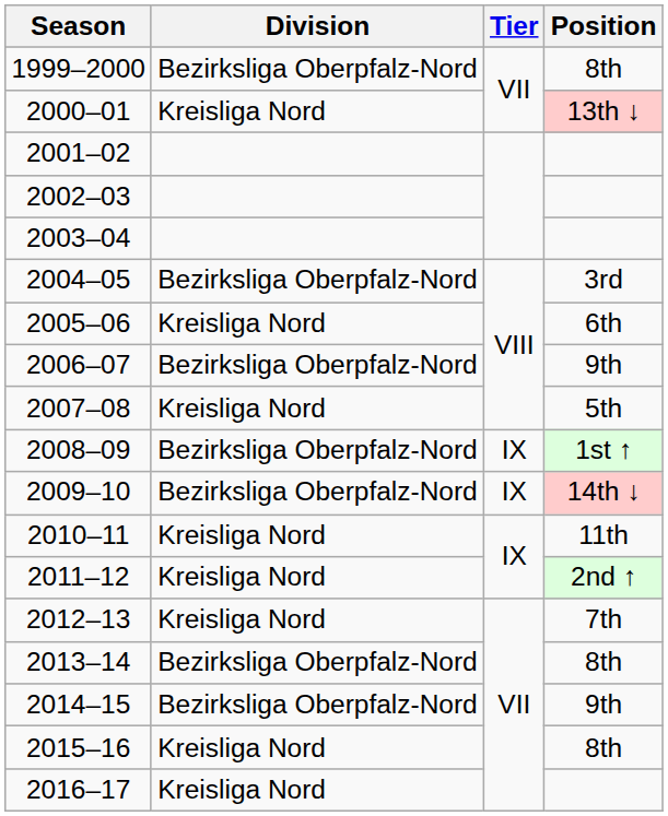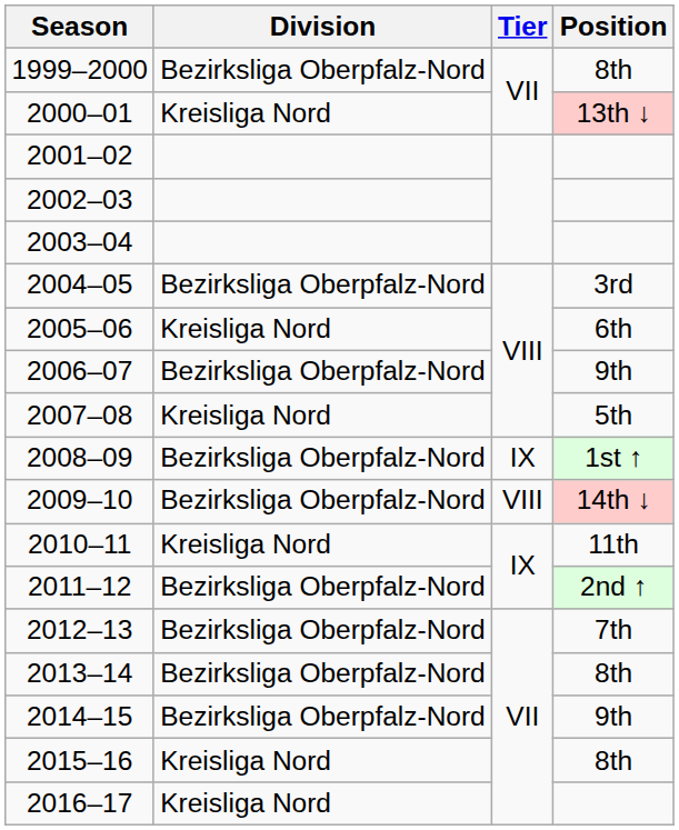 <table class="wikitable">
 <tr>
 <th>Season</th>
 <th>Division</th>
 <th><a href='#'>Tier</a></th>
 <th>Position</th>
 </tr>
 <tr align="center">
 <td>1999–2000</td>
 <td align="left">Bezirksliga Oberpfalz-Nord</td>
 <td rowspan=2>VII</td>
 <td>8th</td>
 </tr>
 <tr align="center">
 <td>2000–01</td>
 <td align="left">Kreisliga Nord</td>
 <td bgcolor="#ffcccc">13th ↓</td>
 </tr>
 <tr align="center">
 <td>2001–02</td>
 <td align="left"></td>
 <td rowspan=3></td>
 <td></td>
 </tr>
 <tr align="center">
 <td>2002–03</td>
 <td align="left"></td>
 <td></td>
 </tr>
 <tr align="center">
 <td>2003–04</td>
 <td align="left"></td>
 <td></td>
 </tr>
 <tr align="center">
 <td>2004–05</td>
 <td align="left">Bezirksliga Oberpfalz-Nord</td>
 <td rowspan=4>VIII</td>
 <td>3rd</td>
 </tr>
 <tr align="center">
 <td>2005–06</td>
 <td align="left">Kreisliga Nord</td>
 <td>6th</td>
 </tr>
 <tr align="center">
 <td>2006–07</td>
 <td align="left">Bezirksliga Oberpfalz-Nord</td>
 <td>9th</td>
 </tr>
 <tr align="center">
 <td>2007–08</td>
 <td align="left">Kreisliga Nord</td>
 <td>5th</td>
 </tr>
 <tr align="center">
 <td>2008–09</td>
 <td align="left">Bezirksliga Oberpfalz-Nord</td>
 <td>IX</td>
 <td bgcolor="#ddffdd">1st ↑</td>
 </tr>
 <tr align="center">
 <td>2009–10</td>
 <td align="left">Bezirksliga Oberpfalz-Nord</td>
-<td>IX</td>
+<td>VIII</td>
 <td bgcolor="#ffcccc">14th ↓</td>
 </tr>
 <tr align="center">
 <td>2010–11</td>
 <td align="left">Kreisliga Nord</td>
 <td rowspan=2>IX</td>
 <td>11th</td>
 </tr>
 <tr align="center">
 <td>2011–12</td>
-<td align="left">Kreisliga Nord</td>
+<td align="left">Bezirksliga Oberpfalz-Nord</td>
 <td bgcolor="#ddffdd">2nd ↑</td>
 </tr>
 <tr align="center">
 <td>2012–13</td>
-<td align="left">Kreisliga Nord</td>
+<td align="left">Bezirksliga Oberpfalz-Nord</td>
 <td rowspan=5>VII</td>
 <td>7th</td>
 </tr>
 <tr align="center">
 <td>2013–14</td>
 <td align="left">Bezirksliga Oberpfalz-Nord</td>
 <td>8th</td>
 </tr>
 <tr align="center">
 <td>2014–15</td>
 <td align="left">Bezirksliga Oberpfalz-Nord</td>
 <td>9th</td>
 </tr>
 <tr align="center">
 <td>2015–16</td>
 <td align="left">Kreisliga Nord</td>
 <td>8th</td>
 </tr>
 <tr align="center">
 <td>2016–17</td>
 <td align="left">Kreisliga Nord</td>
 <td></td>
 </tr>
 </table>
